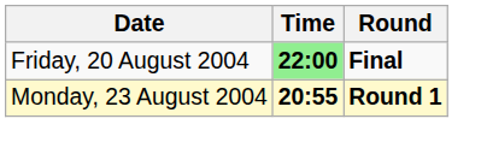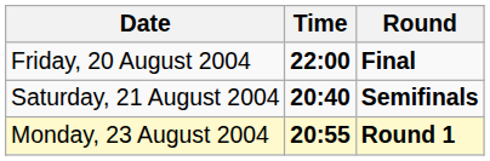 <table class="wikitable">
 <tr>
 <th>Date</th>
 <th>Time</th>
 <th>Round</th>
 </tr>
 <tr>
 <td>Friday, 20 August 2004</td>
-<td style="background: lightgreen;"><strong>22:00</strong></td>
+<td><strong>22:00</strong></td>
 <td><strong>Final</strong></td>
+</tr>
+<tr>
+<td>Saturday, 21 August 2004</td>
+<td><strong>20:40</strong></td>
+<td><strong>Semifinals</strong></td>
 </tr>
 <tr style=background:lemonchiffon>
 <td>Monday, 23 August 2004</td>
 <td><strong>20:55</strong></td>
 <td><strong>Round 1</strong></td>
 </tr>
 </table>
